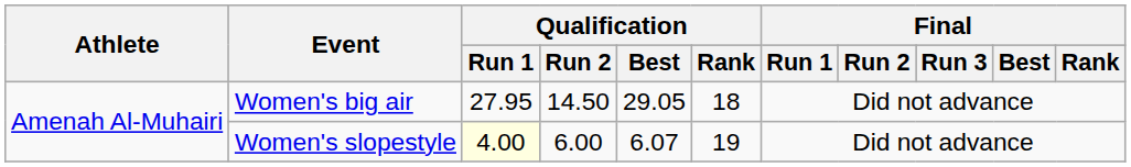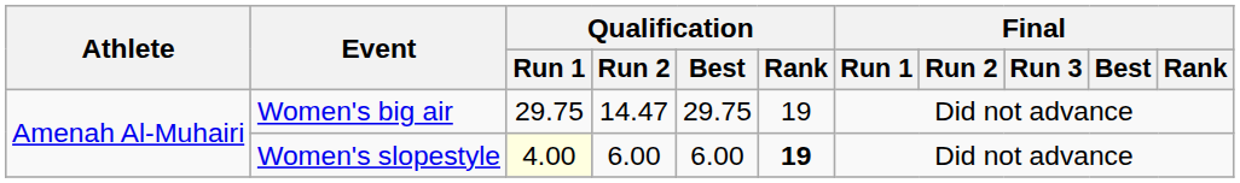 <table class="wikitable" style="font-size:90%">
 <tr>
 <th rowspan=2>Athlete</th>
 <th rowspan=2>Event</th>
 <th colspan=4>Qualification</th>
 <th colspan=5>Final</th>
 </tr>
 <tr style="font-size:95%">
 <th>Run 1</th>
 <th>Run 2</th>
 <th>Best</th>
 <th>Rank</th>
 <th>Run 1</th>
 <th>Run 2</th>
 <th>Run 3</th>
 <th>Best</th>
 <th>Rank</th>
 </tr>
 <tr align=center>
 <td align=left rowspan=2><a href='#'>Amenah Al-Muhairi</a></td>
 <td align=left><a href='#'>Women's big air</a></td>
-<td>27.95</td>
-<td>14.50</td>
-<td>29.05</td>
-<td>18</td>
+<td>29.75</td>
+<td>14.47</td>
+<td>29.75</td>
+<td>19</td>
 <td colspan=5>Did not advance</td>
 </tr>
 <tr align=center>
 <td align=left><a href='#'>Women's slopestyle</a></td>
 <td style="background: lightyellow;">4.00</td>
 <td>6.00</td>
-<td>6.07</td>
-<td>19</td>
+<td>6.00</td>
+<td><strong>19</strong></td>
 <td colspan=5>Did not advance</td>
 </tr>
 </table>
